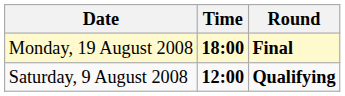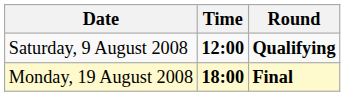 <table class="wikitable">
 <tr>
 <th>Date</th>
 <th>Time</th>
 <th>Round</th>
 </tr>
+<tr>
+<td>Saturday, 9 August 2008</td>
+<td><strong>12:00</strong></td>
+<td><strong>Qualifying</strong></td>
+</tr>
 <tr style=background:lemonchiffon>
 <td>Monday, 19 August 2008</td>
 <td><strong>18:00</strong></td>
 <td><strong>Final</strong></td>
 </tr>
-<tr>
-<td>Saturday, 9 August 2008</td>
-<td><strong>12:00</strong></td>
-<td><strong>Qualifying</strong></td>
-</tr>
 </table>
